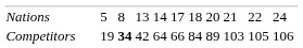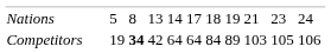 <table>
 <tr>
 </tr>
 <tr>
 </tr>
 <tr>
 </tr>
 <tr>
 </tr>
 <tr>
 </tr>
 <tr>
 </tr>
 <tr>
 </tr>
 <tr>
 </tr>
 <tr>
 </tr>
 <tr>
 </tr>
 <tr>
 </tr>
 <tr>
 </tr>
 <tr>
 </tr>
 <tr>
 </tr>
 <tr>
 </tr>
 <tr>
 </tr>
 <tr>
 </tr>
 <tr>
 </tr>
 <tr>
 </tr>
 <tr>
 </tr>
 <tr>
 </tr>
 <tr>
 </tr>
 <tr>
 </tr>
 <tr>
 </tr>
 <tr>
 </tr>
 <tr>
 </tr>
 <tr>
 </tr>
 <tr>
 </tr>
 <tr>
 </tr>
 <tr>
 </tr>
 <tr>
 </tr>
 <tr>
 </tr>
 <tr>
 </tr>
 <tr>
 </tr>
 <tr>
 </tr>
 <tr>
 </tr>
 <tr>
 <td colspan=30 bgcolor=lightgray></td>
 </tr>
 <tr>
 <td align=left><em>Nations</em></td>
 <td></td>
 <td></td>
 <td></td>
 <td></td>
 <td></td>
 <td></td>
 <td>5</td>
 <td>8</td>
 <td>13</td>
 <td>14</td>
 <td>17</td>
 <td>18</td>
-<td>20</td>
+<td>19</td>
 <td>21</td>
-<td>22</td>
+<td>23</td>
 <td>24</td>
 <td></td>
 </tr>
 <tr>
 <td align=left><em>Competitors</em></td>
 <td></td>
 <td></td>
 <td></td>
 <td></td>
 <td></td>
 <td></td>
 <td>19</td>
 <td><strong>34</strong></td>
 <td>42</td>
 <td>64</td>
-<td>66</td>
+<td>64</td>
 <td>84</td>
 <td>89</td>
 <td>103</td>
 <td>105</td>
 <td>106</td>
 <td></td>
 </tr>
 <tr>
 </tr>
 </table>
